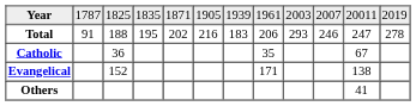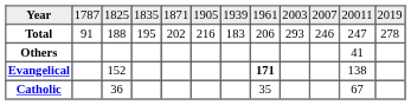 <table border="1" cellpadding="2" cellspacing="0" width="500">
 <tr bgcolor="#eeeeee" align="center">
 <td><strong>Year</strong></td>
 <td>1787</td>
 <td>1825</td>
 <td>1835</td>
 <td>1871</td>
 <td>1905</td>
 <td>1939</td>
 <td>1961</td>
 <td>2003</td>
 <td>2007</td>
 <td>20011</td>
 <td>2019</td>
 </tr>
 <tr align="center">
 <td><strong>Total</strong></td>
 <td>91</td>
 <td>188</td>
 <td>195</td>
 <td>202</td>
 <td>216</td>
 <td>183</td>
 <td>206</td>
 <td>293</td>
 <td>246</td>
 <td>247</td>
 <td>278</td>
 </tr>
 <tr align="center">
+<td><strong>Others</strong></td>
+<td> </td>
+<td> </td>
+<td> </td>
+<td> </td>
+<td> </td>
+<td> </td>
+<td> </td>
+<td> </td>
+<td> </td>
+<td>41</td>
+<td> </td>
+</tr>
+<tr align="center">
+<td><strong><a href='#'>Evangelical</a></strong></td>
+<td> </td>
+<td>152</td>
+<td> </td>
+<td> </td>
+<td> </td>
+<td> </td>
+<td><strong>171</strong></td>
+<td> </td>
+<td> </td>
+<td>138</td>
+<td> </td>
+</tr>
+<tr align="center">
 <td><strong><a href='#'>Catholic</a></strong></td>
 <td> </td>
 <td>36</td>
 <td> </td>
 <td> </td>
 <td> </td>
 <td> </td>
 <td>35</td>
 <td> </td>
 <td> </td>
 <td>67</td>
 <td> </td>
 </tr>
-<tr align="center">
-<td><strong><a href='#'>Evangelical</a></strong></td>
-<td> </td>
-<td>152</td>
-<td> </td>
-<td> </td>
-<td> </td>
-<td> </td>
-<td>171</td>
-<td> </td>
-<td> </td>
-<td>138</td>
-<td> </td>
-</tr>
-<tr align="center">
-<td><strong>Others</strong></td>
-<td> </td>
-<td> </td>
-<td> </td>
-<td> </td>
-<td> </td>
-<td> </td>
-<td> </td>
-<td> </td>
-<td> </td>
-<td>41</td>
-<td> </td>
-</tr>
 </table>
